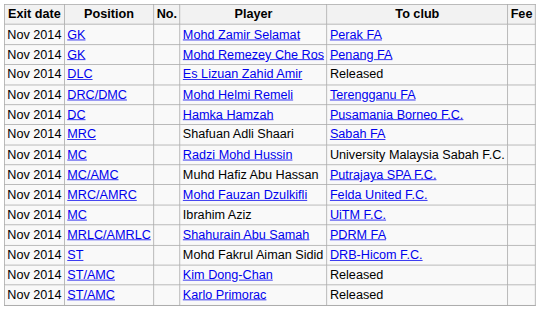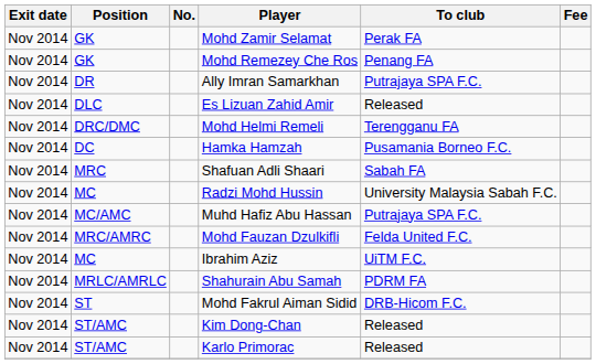 <table class="wikitable sortable">
 <tr>
 <th>Exit date</th>
 <th>Position</th>
 <th>No.</th>
 <th>Player</th>
 <th>To club</th>
 <th>Fee</th>
 </tr>
 <tr>
 <td>Nov 2014</td>
 <td><a href='#'>GK</a></td>
 <td></td>
 <td> <a href='#'>Mohd Zamir Selamat</a></td>
 <td> <a href='#'>Perak FA</a></td>
 <td></td>
 </tr>
 <tr>
 <td>Nov 2014</td>
 <td><a href='#'>GK</a></td>
 <td></td>
 <td> <a href='#'>Mohd Remezey Che Ros</a></td>
 <td> <a href='#'>Penang FA</a></td>
+<td></td>
+</tr>
+<tr>
+<td>Nov 2014</td>
+<td><a href='#'>DR</a></td>
+<td></td>
+<td> Ally Imran Samarkhan</td>
+<td> <a href='#'>Putrajaya SPA F.C.</a></td>
 <td></td>
 </tr>
 <tr>
 <td>Nov 2014</td>
 <td><a href='#'>DLC</a></td>
 <td></td>
 <td> <a href='#'>Es Lizuan Zahid Amir</a></td>
 <td>Released</td>
 <td></td>
 </tr>
 <tr>
 <td>Nov 2014</td>
 <td><a href='#'>DRC/DMC</a></td>
 <td></td>
 <td> <a href='#'>Mohd Helmi Remeli</a></td>
 <td> <a href='#'>Terengganu FA</a></td>
 <td></td>
 </tr>
 <tr>
 <td>Nov 2014</td>
 <td><a href='#'>DC</a></td>
 <td></td>
 <td> <a href='#'>Hamka Hamzah</a></td>
 <td> <a href='#'>Pusamania Borneo F.C.</a></td>
 <td></td>
 </tr>
 <tr>
 <td>Nov 2014</td>
 <td><a href='#'>MRC</a></td>
 <td></td>
 <td> Shafuan Adli Shaari</td>
 <td> <a href='#'>Sabah FA</a></td>
 <td></td>
 </tr>
 <tr>
 <td>Nov 2014</td>
 <td><a href='#'>MC</a></td>
 <td></td>
 <td> <a href='#'>Radzi Mohd Hussin</a></td>
 <td> University Malaysia Sabah F.C.</td>
 <td></td>
 </tr>
 <tr>
 <td>Nov 2014</td>
 <td><a href='#'>MC/AMC</a></td>
 <td></td>
 <td> Muhd Hafiz Abu Hassan</td>
 <td> <a href='#'>Putrajaya SPA F.C.</a></td>
 <td></td>
 </tr>
 <tr>
 <td>Nov 2014</td>
 <td><a href='#'>MRC/AMRC</a></td>
 <td></td>
 <td> <a href='#'>Mohd Fauzan Dzulkifli</a></td>
 <td> <a href='#'>Felda United F.C.</a></td>
 <td></td>
 </tr>
 <tr>
 <td>Nov 2014</td>
 <td><a href='#'>MC</a></td>
 <td></td>
 <td> Ibrahim Aziz</td>
 <td> <a href='#'>UiTM F.C.</a></td>
 <td></td>
 </tr>
 <tr>
 <td>Nov 2014</td>
 <td><a href='#'>MRLC/AMRLC</a></td>
 <td></td>
 <td> <a href='#'>Shahurain Abu Samah</a></td>
 <td> <a href='#'>PDRM FA</a></td>
 <td></td>
 </tr>
 <tr>
 <td>Nov 2014</td>
 <td><a href='#'>ST</a></td>
 <td></td>
 <td> Mohd Fakrul Aiman Sidid</td>
 <td> <a href='#'>DRB-Hicom F.C.</a></td>
 <td></td>
 </tr>
 <tr>
 <td>Nov 2014</td>
 <td><a href='#'>ST/AMC</a></td>
 <td></td>
 <td> <a href='#'>Kim Dong-Chan</a></td>
 <td>Released</td>
 <td></td>
 </tr>
 <tr>
 <td>Nov 2014</td>
 <td><a href='#'>ST/AMC</a></td>
 <td></td>
 <td> <a href='#'>Karlo Primorac</a></td>
 <td>Released</td>
 <td></td>
 </tr>
 <tr>
 </tr>
 </table>
